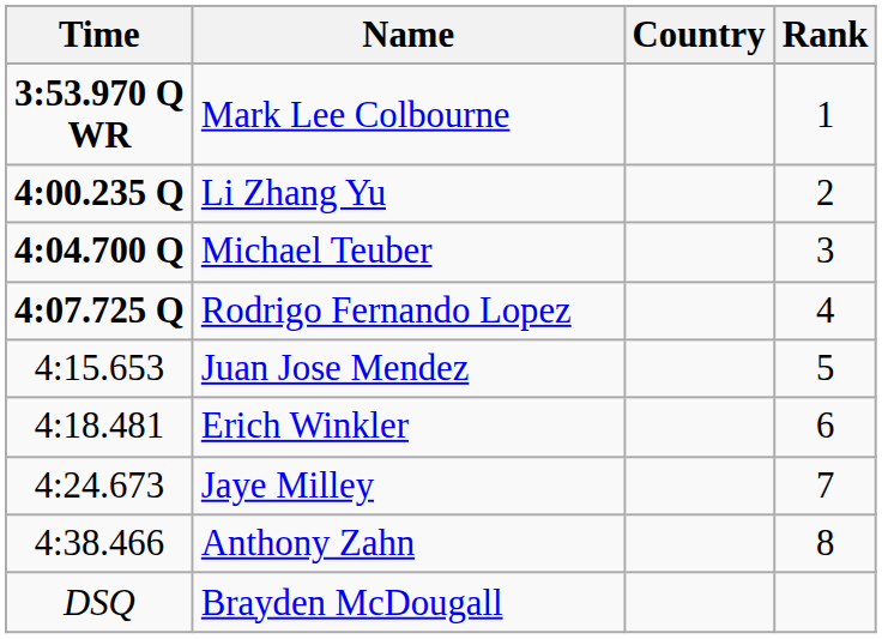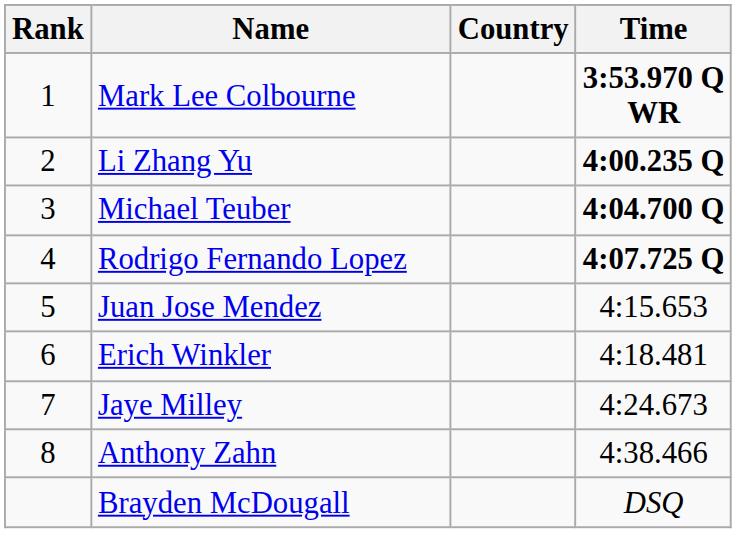 <table class="wikitable sortable">
 <tr>
-<th>Time</th>
+<th width=20>Rank</th>
 <th width=180>Name</th>
 <th>Country</th>
-<th width=20>Rank</th>
+<th>Time</th>
 </tr>
 <tr>
-<td align="center"><strong>3:53.970</strong> <strong>Q</strong><br> <strong>WR </strong></td>
+<td align="center">1</td>
 <td><a href='#'>Mark Lee Colbourne</a></td>
 <td></td>
-<td align="center">1</td>
+<td align="center"><strong>3:53.970</strong> <strong>Q</strong><br> <strong>WR </strong></td>
 </tr>
 <tr>
-<td align="center"><strong>4:00.235</strong> <strong>Q</strong></td>
+<td align="center">2</td>
 <td><a href='#'>Li Zhang Yu</a></td>
 <td></td>
-<td align="center">2</td>
+<td align="center"><strong>4:00.235</strong> <strong>Q</strong></td>
 </tr>
 <tr>
-<td align="center"><strong>4:04.700</strong> <strong>Q</strong></td>
+<td align="center">3</td>
 <td><a href='#'>Michael Teuber</a></td>
 <td></td>
-<td align="center">3</td>
+<td align="center"><strong>4:04.700</strong> <strong>Q</strong></td>
 </tr>
 <tr>
-<td align="center"><strong>4:07.725</strong> <strong>Q</strong></td>
+<td align="center">4</td>
 <td><a href='#'>Rodrigo Fernando Lopez</a></td>
 <td></td>
-<td align="center">4</td>
+<td align="center"><strong>4:07.725</strong> <strong>Q</strong></td>
 </tr>
 <tr>
-<td align="center">4:15.653</td>
+<td align="center">5</td>
 <td><a href='#'>Juan Jose Mendez</a></td>
 <td></td>
-<td align="center">5</td>
+<td align="center">4:15.653</td>
 </tr>
 <tr>
-<td align="center">4:18.481</td>
+<td align="center">6</td>
 <td><a href='#'>Erich Winkler</a></td>
 <td></td>
-<td align="center">6</td>
+<td align="center">4:18.481</td>
 </tr>
 <tr>
-<td align="center">4:24.673</td>
+<td align="center">7</td>
 <td><a href='#'>Jaye Milley</a></td>
 <td></td>
-<td align="center">7</td>
+<td align="center">4:24.673</td>
 </tr>
 <tr>
-<td align="center">4:38.466</td>
+<td align="center">8</td>
 <td><a href='#'>Anthony Zahn</a></td>
 <td></td>
-<td align="center">8</td>
+<td align="center">4:38.466</td>
 </tr>
 <tr>
-<td align="center"><em>DSQ</em></td>
+<td align="center"></td>
 <td><a href='#'>Brayden McDougall</a></td>
 <td></td>
-<td align="center"></td>
+<td align="center"><em>DSQ</em></td>
 </tr>
 </table>
